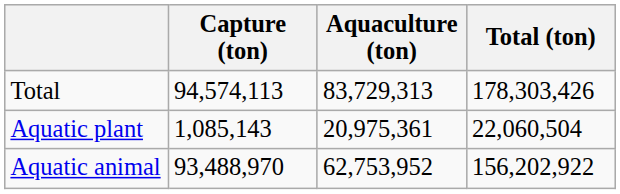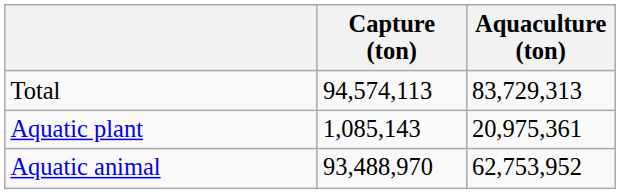 <table class="sortable wikitable" width="400">
 <tr>
 <th></th>
 <th width="90">Capture (ton)</th>
 <th width="90">Aquaculture (ton)</th>
-<th width="90">Total (ton)</th>
 </tr>
 <tr>
 <td>Total</td>
 <td>94,574,113</td>
 <td>83,729,313</td>
-<td>178,303,426</td>
 </tr>
 <tr>
 <td><a href='#'>Aquatic plant</a></td>
 <td>1,085,143</td>
 <td>20,975,361</td>
-<td>22,060,504</td>
 </tr>
 <tr>
 <td><a href='#'>Aquatic animal</a></td>
 <td>93,488,970</td>
 <td>62,753,952</td>
-<td>156,202,922</td>
 </tr>
 </table>
